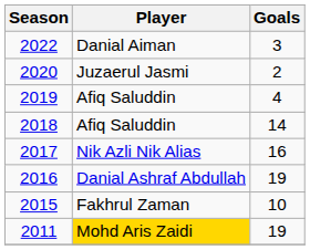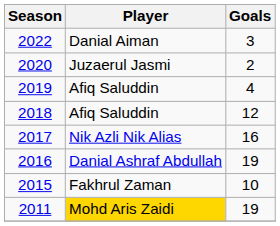 <table class="wikitable">
 <tr>
 <th style="background:; color:; text-align:center;">Season</th>
 <th style="background:; color:; text-align:center;">Player</th>
 <th style="background:; color:; text-align:center;">Goals</th>
 </tr>
 <tr>
 <td rowspan="1" style="text-align:center;"><a href='#'>2022</a></td>
 <td> Danial Aiman</td>
 <td rowspan="1" style="text-align:center;">3</td>
 </tr>
 <tr>
 <td rowspan="1" style="text-align:center;"><a href='#'>2020</a></td>
 <td> Juzaerul Jasmi</td>
 <td rowspan="1" style="text-align:center;">2</td>
 </tr>
 <tr>
 <td rowspan="1" style="text-align:center;"><a href='#'>2019</a></td>
 <td> Afiq Saluddin</td>
 <td rowspan="1" style="text-align:center;">4</td>
 </tr>
 <tr>
 <td rowspan="1" style="text-align:center;"><a href='#'>2018</a></td>
 <td> Afiq Saluddin</td>
-<td rowspan="1" style="text-align:center;">14</td>
+<td rowspan="1" style="text-align:center;">12</td>
 </tr>
 <tr>
 <td rowspan="1" style="text-align:center;"><a href='#'>2017</a></td>
 <td> <a href='#'>Nik Azli Nik Alias</a></td>
 <td rowspan="1" style="text-align:center;">16</td>
 </tr>
 <tr>
 <td rowspan="1" style="text-align:center;"><a href='#'>2016</a></td>
 <td> <a href='#'>Danial Ashraf Abdullah</a></td>
 <td rowspan="1" style="text-align:center;">19</td>
 </tr>
 <tr>
 <td rowspan="1" style="text-align:center;"><a href='#'>2015</a></td>
 <td> Fakhrul Zaman</td>
 <td rowspan="1" style="text-align:center;">10</td>
 </tr>
 <tr>
 <td rowspan="1" style="text-align:center;"><a href='#'>2011</a></td>
 <td style="background: gold;"> Mohd Aris Zaidi</td>
 <td rowspan="1" style="text-align:center;">19</td>
 </tr>
 <tr>
 </tr>
 </table>
